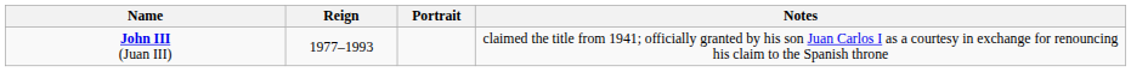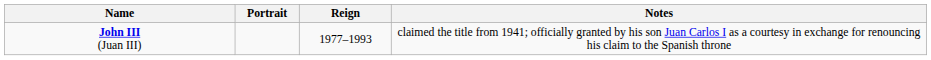 <table style="text-align:center; width:100%" class="wikitable">
 <tr>
 <th width=25%>Name</th>
+<th width=105px>Portrait</th>
 <th width=10%>Reign</th>
-<th width=105px>Portrait</th>
 <th width=58%>Notes</th>
 </tr>
 <tr>
 <td><strong><a href='#'>John III</a></strong><br>(Juan III)</td>
+<td></td>
 <td>1977–1993</td>
-<td></td>
 <td>claimed the title from 1941; officially granted by his son <a href='#'>Juan Carlos I</a> as a courtesy in exchange for renouncing his claim to the Spanish throne</td>
 </tr>
 </table>
